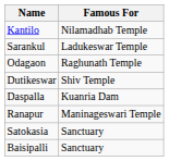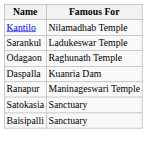 <table class="wikitable" border="1">
 <tr>
 <th>Name</th>
 <th>Famous For</th>
 </tr>
 <tr>
 <td><a href='#'>Kantilo</a></td>
 <td>Nilamadhab Temple</td>
 </tr>
 <tr>
 <td>Sarankul</td>
 <td>Ladukeswar Temple</td>
 </tr>
 <tr>
 <td>Odagaon</td>
 <td>Raghunath Temple</td>
 </tr>
 <tr>
-<td>Dutikeswar</td>
-<td>Shiv Temple</td>
-</tr>
-<tr>
 <td>Daspalla</td>
 <td>Kuanria Dam</td>
 </tr>
 <tr>
 <td>Ranapur</td>
 <td>Maninageswari Temple</td>
 </tr>
 <tr>
 <td>Satokasia</td>
 <td>Sanctuary</td>
 </tr>
 <tr>
 <td>Baisipalli</td>
 <td>Sanctuary</td>
 </tr>
 </table>
